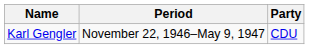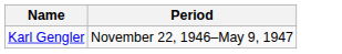 <table class="wikitable">
 <tr>
 <th>Name</th>
 <th>Period</th>
-<th>Party</th>
 </tr>
 <tr>
 <td><a href='#'>Karl Gengler</a></td>
 <td>November 22, 1946–May 9, 1947</td>
-<td><a href='#'>CDU</a></td>
 </tr>
 </table>
